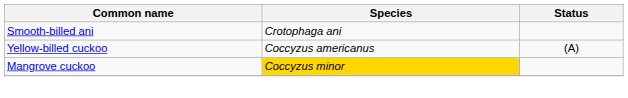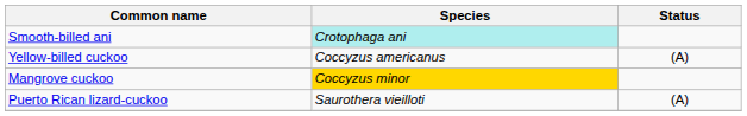 <table width=70% class="wikitable">
 <tr>
 <th width=20%>Common name</th>
 <th width=20%>Species</th>
 <th width=8%>Status</th>
 </tr>
 <tr>
 <td><a href='#'>Smooth-billed ani</a></td>
-<td><em>Crotophaga ani</em></td>
+<td style="background: paleturquoise;"><em>Crotophaga ani</em></td>
 <td align=center></td>
 </tr>
 <tr>
 <td><a href='#'>Yellow-billed cuckoo</a></td>
 <td><em>Coccyzus americanus</em></td>
 <td align=center>(A)</td>
 </tr>
 <tr>
 <td><a href='#'>Mangrove cuckoo</a></td>
 <td style="background: gold;"><em>Coccyzus minor</em></td>
 <td align=center></td>
 </tr>
 <tr>
+<td><a href='#'>Puerto Rican lizard-cuckoo</a></td>
+<td><em>Saurothera vieilloti</em></td>
+<td align=center>(A)</td>
+</tr>
+<tr>
 </tr>
 </table>
